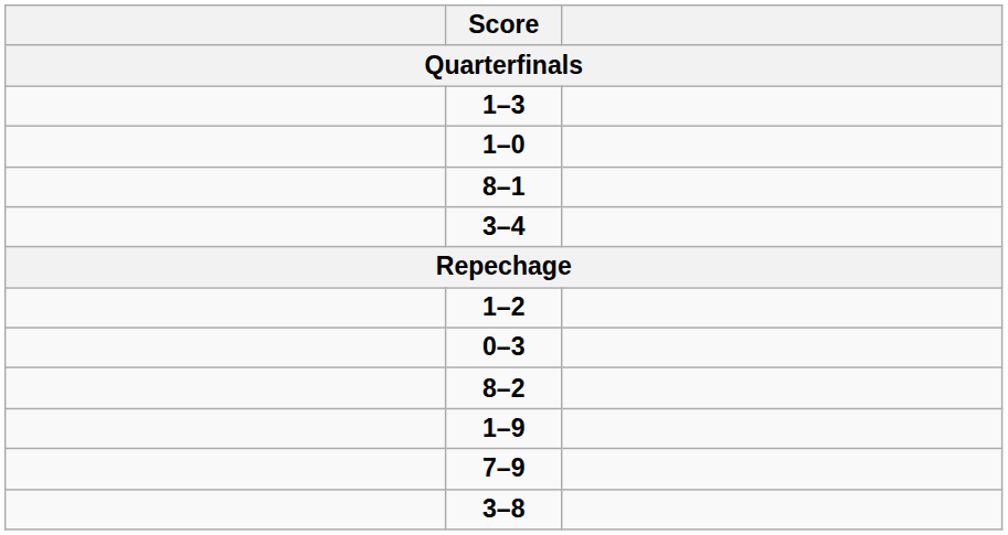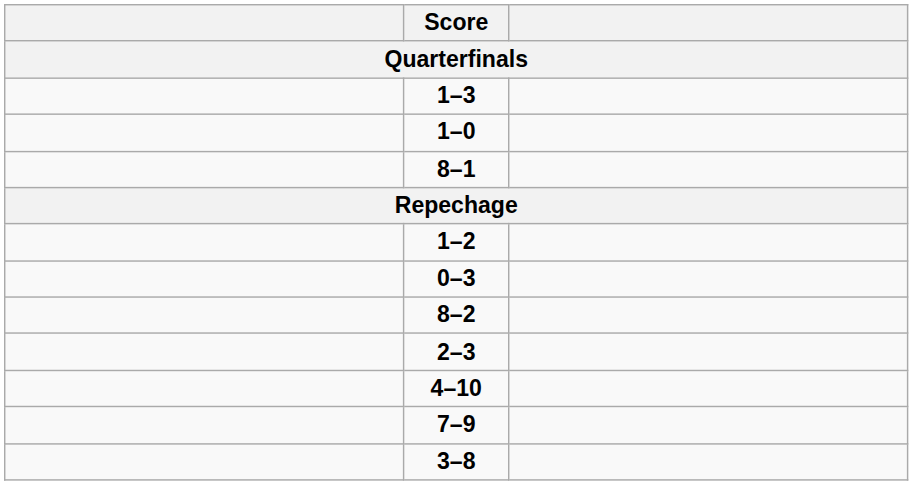 <table class="wikitable" style="text-align: left;">
 <tr>
 <th align="right" width="270"></th>
 <th width="65">Score</th>
 <th align="left" width="270"></th>
 </tr>
 <tr>
 <th colspan="3">Quarterfinals</th>
 </tr>
 <tr>
 <td></td>
 <td align=center><strong>1–3</strong></td>
 <td><strong></strong></td>
 </tr>
 <tr>
 <td><strong></strong></td>
 <td align=center><strong>1–0</strong></td>
 <td></td>
 </tr>
 <tr>
 <td><strong></strong></td>
 <td align=center><strong>8–1</strong></td>
 <td></td>
 </tr>
 <tr>
-<td></td>
-<td align="center"><strong>3–4</strong></td>
-<td><strong></strong></td>
-</tr>
-<tr>
 <th colspan="3">Repechage</th>
 </tr>
 <tr>
 <td></td>
 <td align=center><strong>1–2</strong></td>
 <td><strong></strong></td>
 </tr>
 <tr>
 <td></td>
 <td align=center><strong>0–3</strong></td>
 <td><strong></strong></td>
 </tr>
 <tr>
 <td><strong></strong></td>
 <td align=center><strong>8–2</strong></td>
 <td></td>
 </tr>
 <tr>
 <td></td>
-<td align=center><strong>1–9</strong></td>
+<td align=center><strong>2–3</strong></td>
+<td><strong></strong></td>
+</tr>
+<tr>
+<td></td>
+<td align=center><strong>4–10</strong></td>
 <td><strong></strong></td>
 </tr>
 <tr>
 <td></td>
 <td align=center><strong>7–9</strong></td>
 <td><strong></strong></td>
 </tr>
 <tr>
 <td></td>
 <td align=center><strong>3–8</strong></td>
 <td><strong></strong></td>
 </tr>
 </table>
